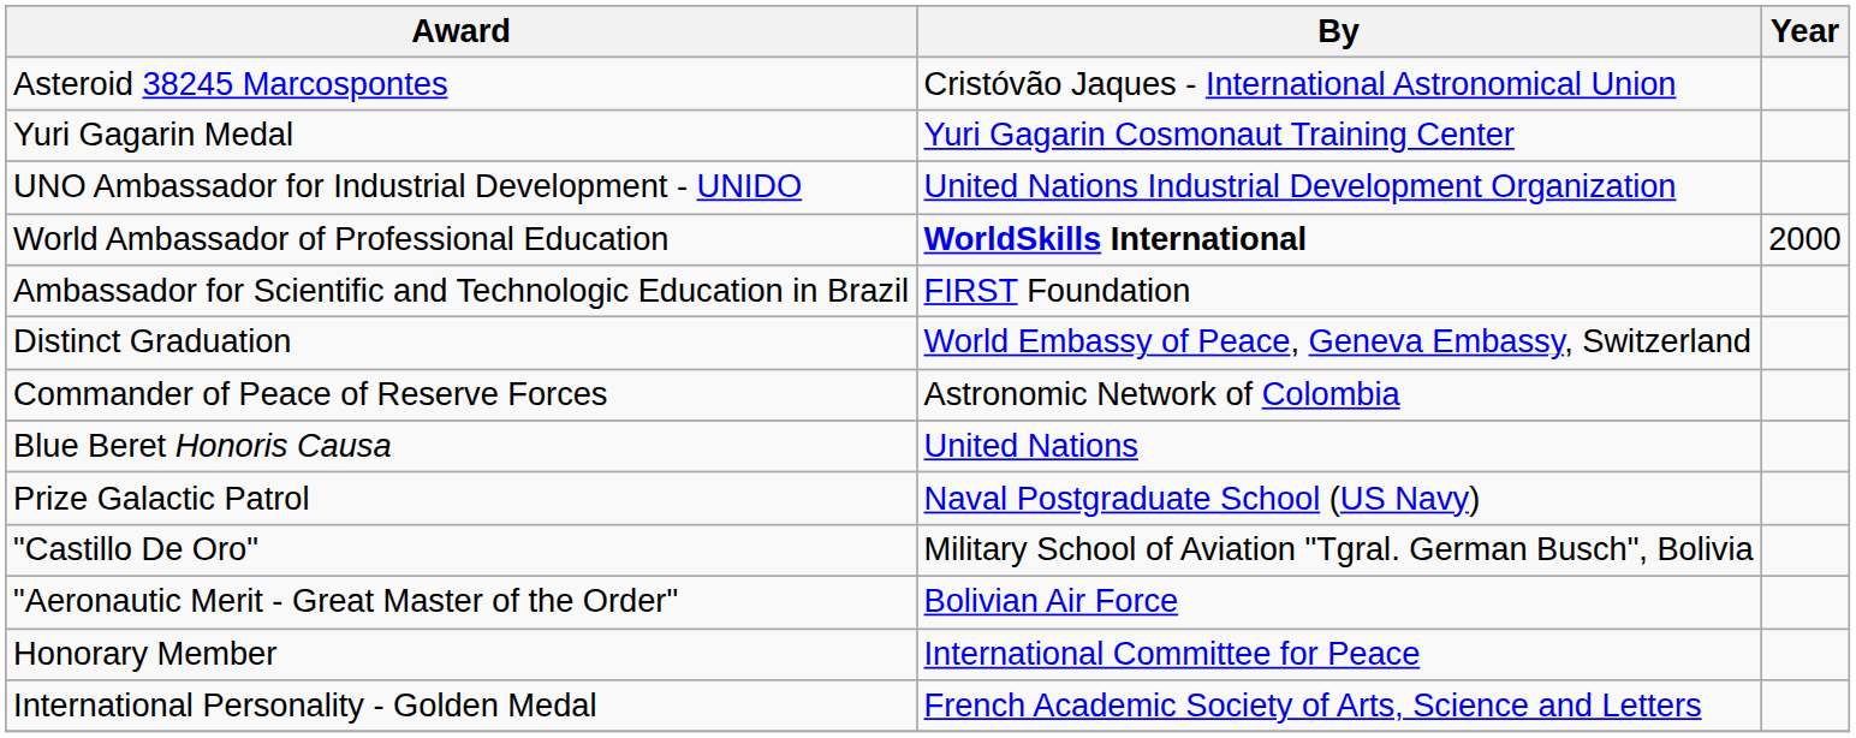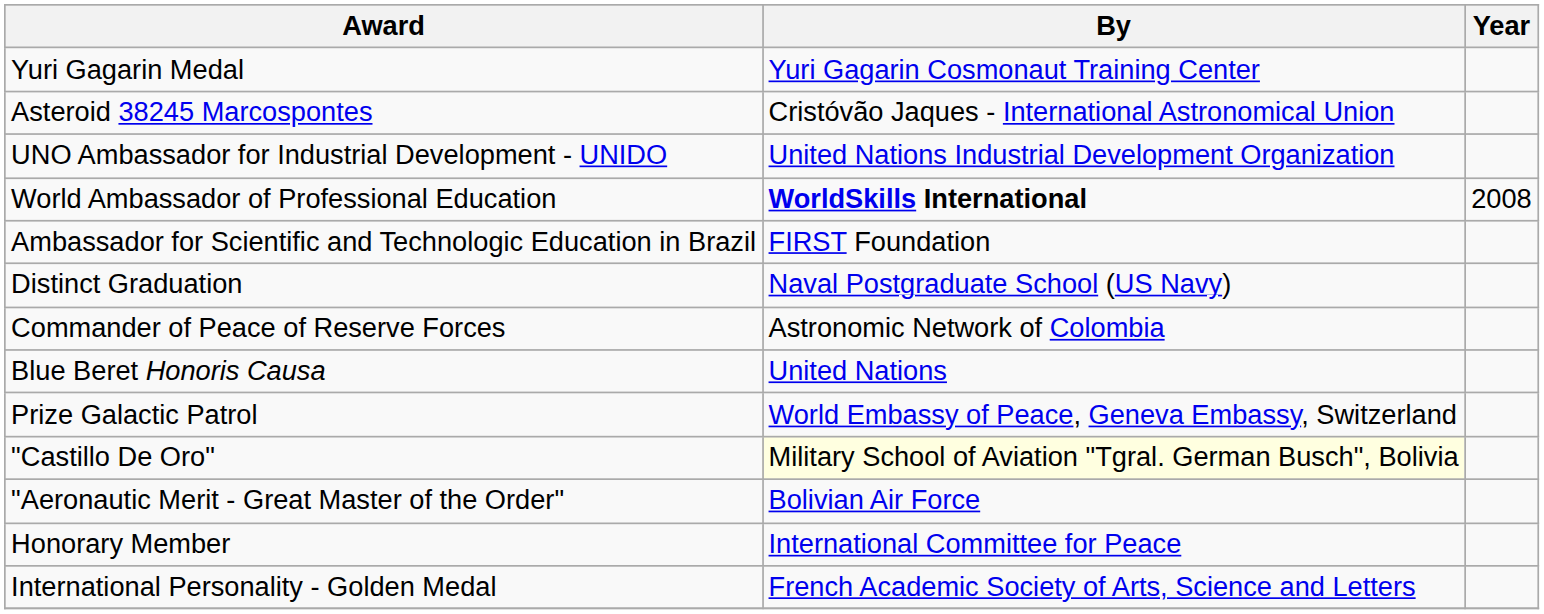 <table class="wikitable">
 <tr>
 <th>Award</th>
 <th>By</th>
 <th>Year</th>
 </tr>
 <tr>
-<td>Asteroid <a href='#'>38245 Marcospontes</a></td>
-<td>Cristóvão Jaques - <a href='#'>International Astronomical Union</a></td>
+<td>Yuri Gagarin Medal</td>
+<td><a href='#'>Yuri Gagarin Cosmonaut Training Center</a></td>
 <td></td>
 </tr>
 <tr>
-<td>Yuri Gagarin Medal</td>
-<td><a href='#'>Yuri Gagarin Cosmonaut Training Center</a></td>
+<td>Asteroid <a href='#'>38245 Marcospontes</a></td>
+<td>Cristóvão Jaques - <a href='#'>International Astronomical Union</a></td>
 <td></td>
 </tr>
 <tr>
 <td>UNO Ambassador for Industrial Development - <a href='#'>UNIDO</a></td>
 <td><a href='#'>United Nations Industrial Development Organization</a></td>
 <td></td>
 </tr>
 <tr>
 <td>World Ambassador of Professional Education</td>
 <td><strong><a href='#'>WorldSkills</a> International</strong></td>
-<td>2000</td>
+<td>2008</td>
 </tr>
 <tr>
 <td>Ambassador for Scientific and Technologic Education in Brazil</td>
 <td><a href='#'>FIRST</a> Foundation</td>
 <td></td>
 </tr>
 <tr>
 <td>Distinct Graduation</td>
-<td><a href='#'>World Embassy of Peace</a>, <a href='#'>Geneva Embassy</a>, Switzerland</td>
+<td><a href='#'>Naval Postgraduate School</a> (<a href='#'>US Navy</a>)</td>
 <td></td>
 </tr>
 <tr>
 <td>Commander of Peace of Reserve Forces</td>
 <td>Astronomic Network of <a href='#'>Colombia</a></td>
 <td></td>
 </tr>
 <tr>
 <td>Blue Beret <em>Honoris Causa</em></td>
 <td><a href='#'>United Nations</a></td>
 <td></td>
 </tr>
 <tr>
 <td>Prize Galactic Patrol</td>
-<td><a href='#'>Naval Postgraduate School</a> (<a href='#'>US Navy</a>)</td>
+<td><a href='#'>World Embassy of Peace</a>, <a href='#'>Geneva Embassy</a>, Switzerland</td>
 <td></td>
 </tr>
 <tr>
 <td>"Castillo De Oro"</td>
-<td>Military School of Aviation "Tgral. German Busch", Bolivia</td>
+<td style="background: lightyellow;">Military School of Aviation "Tgral. German Busch", Bolivia</td>
 <td></td>
 </tr>
 <tr>
 <td>"Aeronautic Merit - Great Master of the Order"</td>
 <td><a href='#'>Bolivian Air Force</a></td>
 <td></td>
 </tr>
 <tr>
 <td>Honorary Member</td>
 <td><a href='#'>International Committee for Peace</a></td>
 <td></td>
 </tr>
 <tr>
 <td>International Personality - Golden Medal</td>
 <td><a href='#'>French Academic Society of Arts, Science and Letters</a></td>
 <td></td>
 </tr>
 <tr>
 </tr>
 </table>
